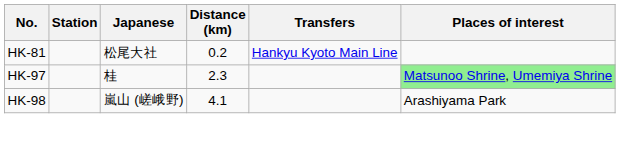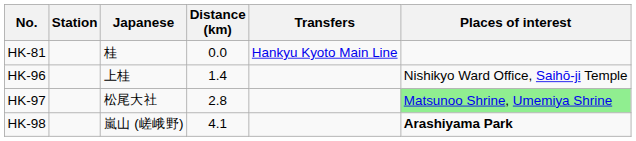 <table class=wikitable>
 <tr>
 <th>No.</th>
 <th>Station</th>
 <th>Japanese</th>
 <th>Distance<br>(km)</th>
 <th>Transfers</th>
 <th>Places of interest</th>
 </tr>
 <tr>
 <td>HK-81</td>
 <td></td>
-<td>松尾大社</td>
-<td align=center>0.2</td>
+<td>桂</td>
+<td align=center>0.0</td>
 <td> <a href='#'>Hankyu Kyoto Main Line</a></td>
 <td></td>
 </tr>
 <tr>
+<td>HK-96</td>
+<td></td>
+<td>上桂</td>
+<td align=center>1.4</td>
+<td></td>
+<td>Nishikyo Ward Office, <a href='#'>Saihō-ji</a> Temple</td>
+</tr>
+<tr>
 <td>HK-97</td>
 <td></td>
-<td>桂</td>
-<td align=center>2.3</td>
+<td>松尾大社</td>
+<td align=center>2.8</td>
 <td></td>
 <td style="background: lightgreen;"><a href='#'>Matsunoo Shrine</a>, <a href='#'>Umemiya Shrine</a></td>
 </tr>
 <tr>
 <td>HK-98</td>
 <td></td>
 <td>嵐山 (嵯峨野)</td>
 <td align=center>4.1</td>
 <td></td>
-<td>Arashiyama Park</td>
+<td><strong>Arashiyama Park</strong></td>
 </tr>
 </table>
